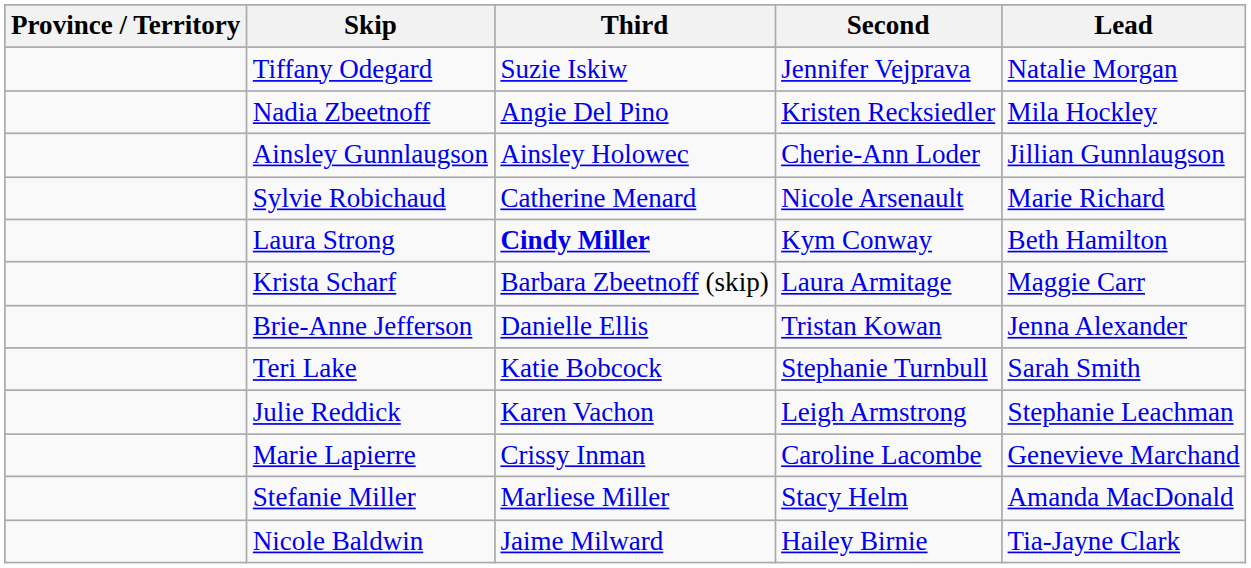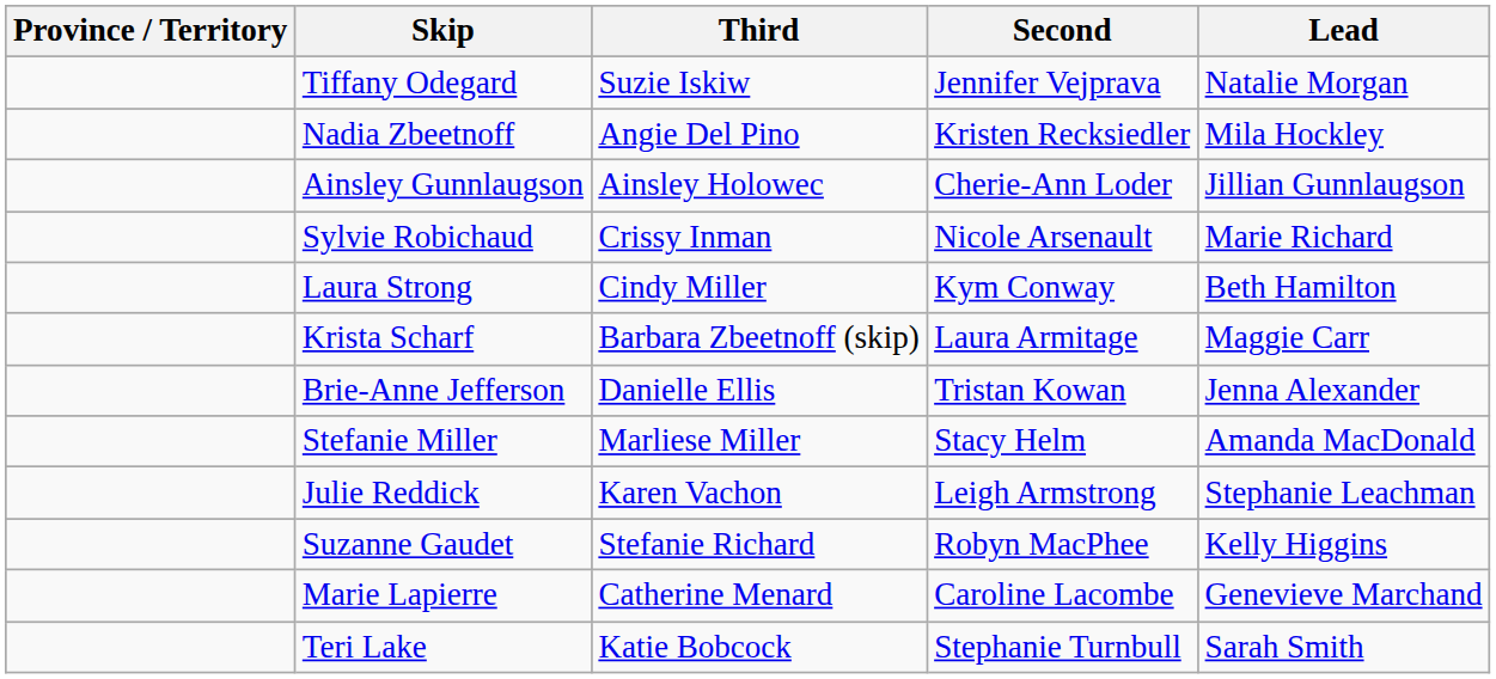 <table class="wikitable">
 <tr>
 <th>Province / Territory</th>
 <th>Skip</th>
 <th>Third</th>
 <th>Second</th>
 <th>Lead</th>
 </tr>
 <tr>
 <td></td>
 <td><a href='#'>Tiffany Odegard</a></td>
 <td><a href='#'>Suzie Iskiw</a></td>
 <td><a href='#'>Jennifer Vejprava</a></td>
 <td><a href='#'>Natalie Morgan</a></td>
 </tr>
 <tr>
 <td></td>
 <td><a href='#'>Nadia Zbeetnoff</a></td>
 <td><a href='#'>Angie Del Pino</a></td>
 <td><a href='#'>Kristen Recksiedler</a></td>
 <td><a href='#'>Mila Hockley</a></td>
 </tr>
 <tr>
 <td></td>
 <td><a href='#'>Ainsley Gunnlaugson</a></td>
 <td><a href='#'>Ainsley Holowec</a></td>
 <td><a href='#'>Cherie-Ann Loder</a></td>
 <td><a href='#'>Jillian Gunnlaugson</a></td>
 </tr>
 <tr>
 <td></td>
 <td><a href='#'>Sylvie Robichaud</a></td>
-<td><a href='#'>Catherine Menard</a></td>
+<td><a href='#'>Crissy Inman</a></td>
 <td><a href='#'>Nicole Arsenault</a></td>
 <td><a href='#'>Marie Richard</a></td>
 </tr>
 <tr>
 <td></td>
 <td><a href='#'>Laura Strong</a></td>
-<td><strong><a href='#'>Cindy Miller</a></strong></td>
+<td><a href='#'>Cindy Miller</a></td>
 <td><a href='#'>Kym Conway</a></td>
 <td><a href='#'>Beth Hamilton</a></td>
 </tr>
 <tr>
 <td></td>
 <td><a href='#'>Krista Scharf</a></td>
 <td><a href='#'>Barbara Zbeetnoff</a> (skip)</td>
 <td><a href='#'>Laura Armitage</a></td>
 <td><a href='#'>Maggie Carr</a></td>
 </tr>
 <tr>
 <td></td>
 <td><a href='#'>Brie-Anne Jefferson</a></td>
 <td><a href='#'>Danielle Ellis</a></td>
 <td><a href='#'>Tristan Kowan</a></td>
 <td><a href='#'>Jenna Alexander</a></td>
 </tr>
 <tr>
 <td></td>
-<td><a href='#'>Teri Lake</a></td>
-<td><a href='#'>Katie Bobcock</a></td>
-<td><a href='#'>Stephanie Turnbull</a></td>
-<td><a href='#'>Sarah Smith</a></td>
+<td><a href='#'>Stefanie Miller</a></td>
+<td><a href='#'>Marliese Miller</a></td>
+<td><a href='#'>Stacy Helm</a></td>
+<td><a href='#'>Amanda MacDonald</a></td>
 </tr>
 <tr>
 <td></td>
 <td><a href='#'>Julie Reddick</a></td>
 <td><a href='#'>Karen Vachon</a></td>
 <td><a href='#'>Leigh Armstrong</a></td>
 <td><a href='#'>Stephanie Leachman</a></td>
 </tr>
 <tr>
 <td></td>
+<td><a href='#'>Suzanne Gaudet</a></td>
+<td><a href='#'>Stefanie Richard</a></td>
+<td><a href='#'>Robyn MacPhee</a></td>
+<td><a href='#'>Kelly Higgins</a></td>
+</tr>
+<tr>
+<td></td>
 <td><a href='#'>Marie Lapierre</a></td>
-<td><a href='#'>Crissy Inman</a></td>
+<td><a href='#'>Catherine Menard</a></td>
 <td><a href='#'>Caroline Lacombe</a></td>
 <td><a href='#'>Genevieve Marchand</a></td>
 </tr>
 <tr>
 <td></td>
-<td><a href='#'>Stefanie Miller</a></td>
-<td><a href='#'>Marliese Miller</a></td>
-<td><a href='#'>Stacy Helm</a></td>
-<td><a href='#'>Amanda MacDonald</a></td>
-</tr>
-<tr>
-<td></td>
-<td><a href='#'>Nicole Baldwin</a></td>
-<td><a href='#'>Jaime Milward</a></td>
-<td><a href='#'>Hailey Birnie</a></td>
-<td><a href='#'>Tia-Jayne Clark</a></td>
+<td><a href='#'>Teri Lake</a></td>
+<td><a href='#'>Katie Bobcock</a></td>
+<td><a href='#'>Stephanie Turnbull</a></td>
+<td><a href='#'>Sarah Smith</a></td>
 </tr>
 </table>
